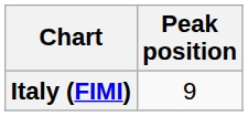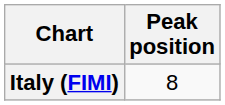 <table class = "wikitable sortable plainrowheaders">
 <tr>
 <th>Chart</th>
 <th>Peak<br>position</th>
 </tr>
 <tr>
 <th scope="row">Italy (<a href='#'>FIMI</a>)</th>
-<td style="text-align:center;">9</td>
+<td style="text-align:center;">8</td>
 </tr>
 </table>
